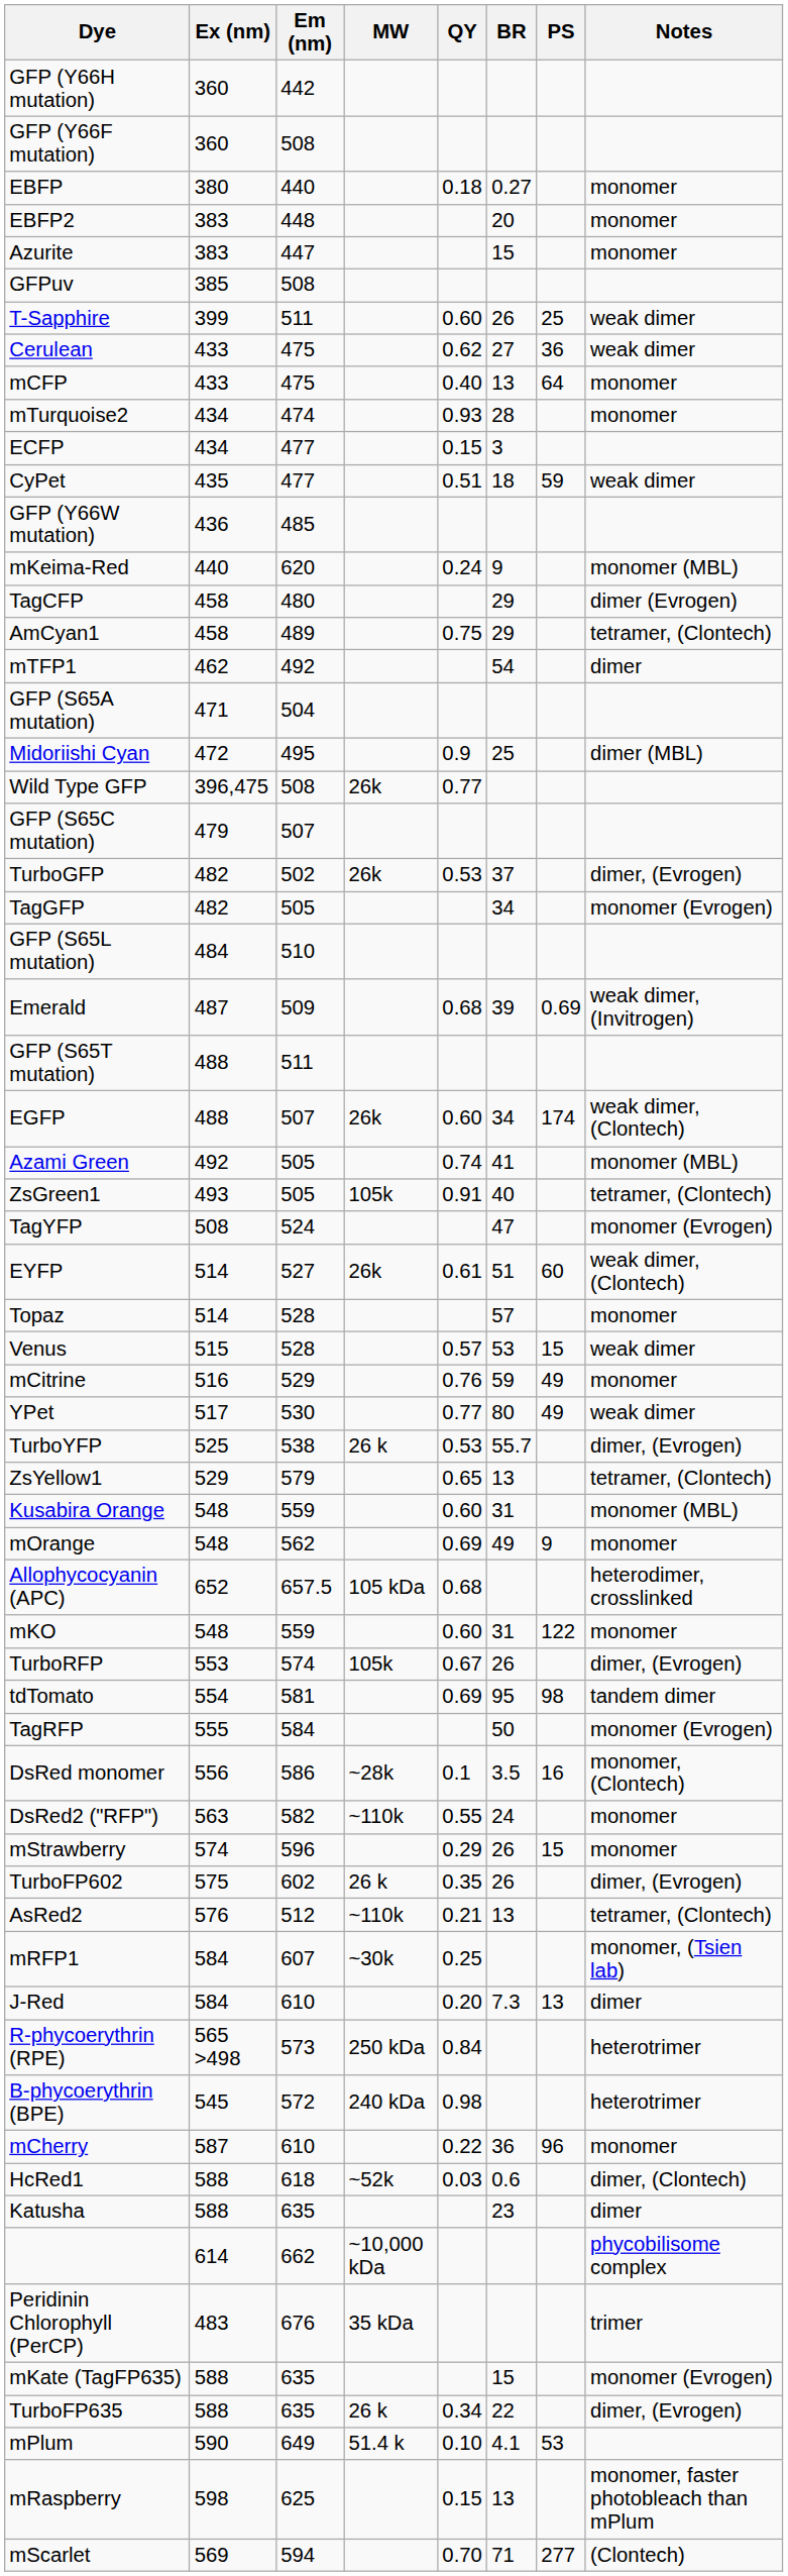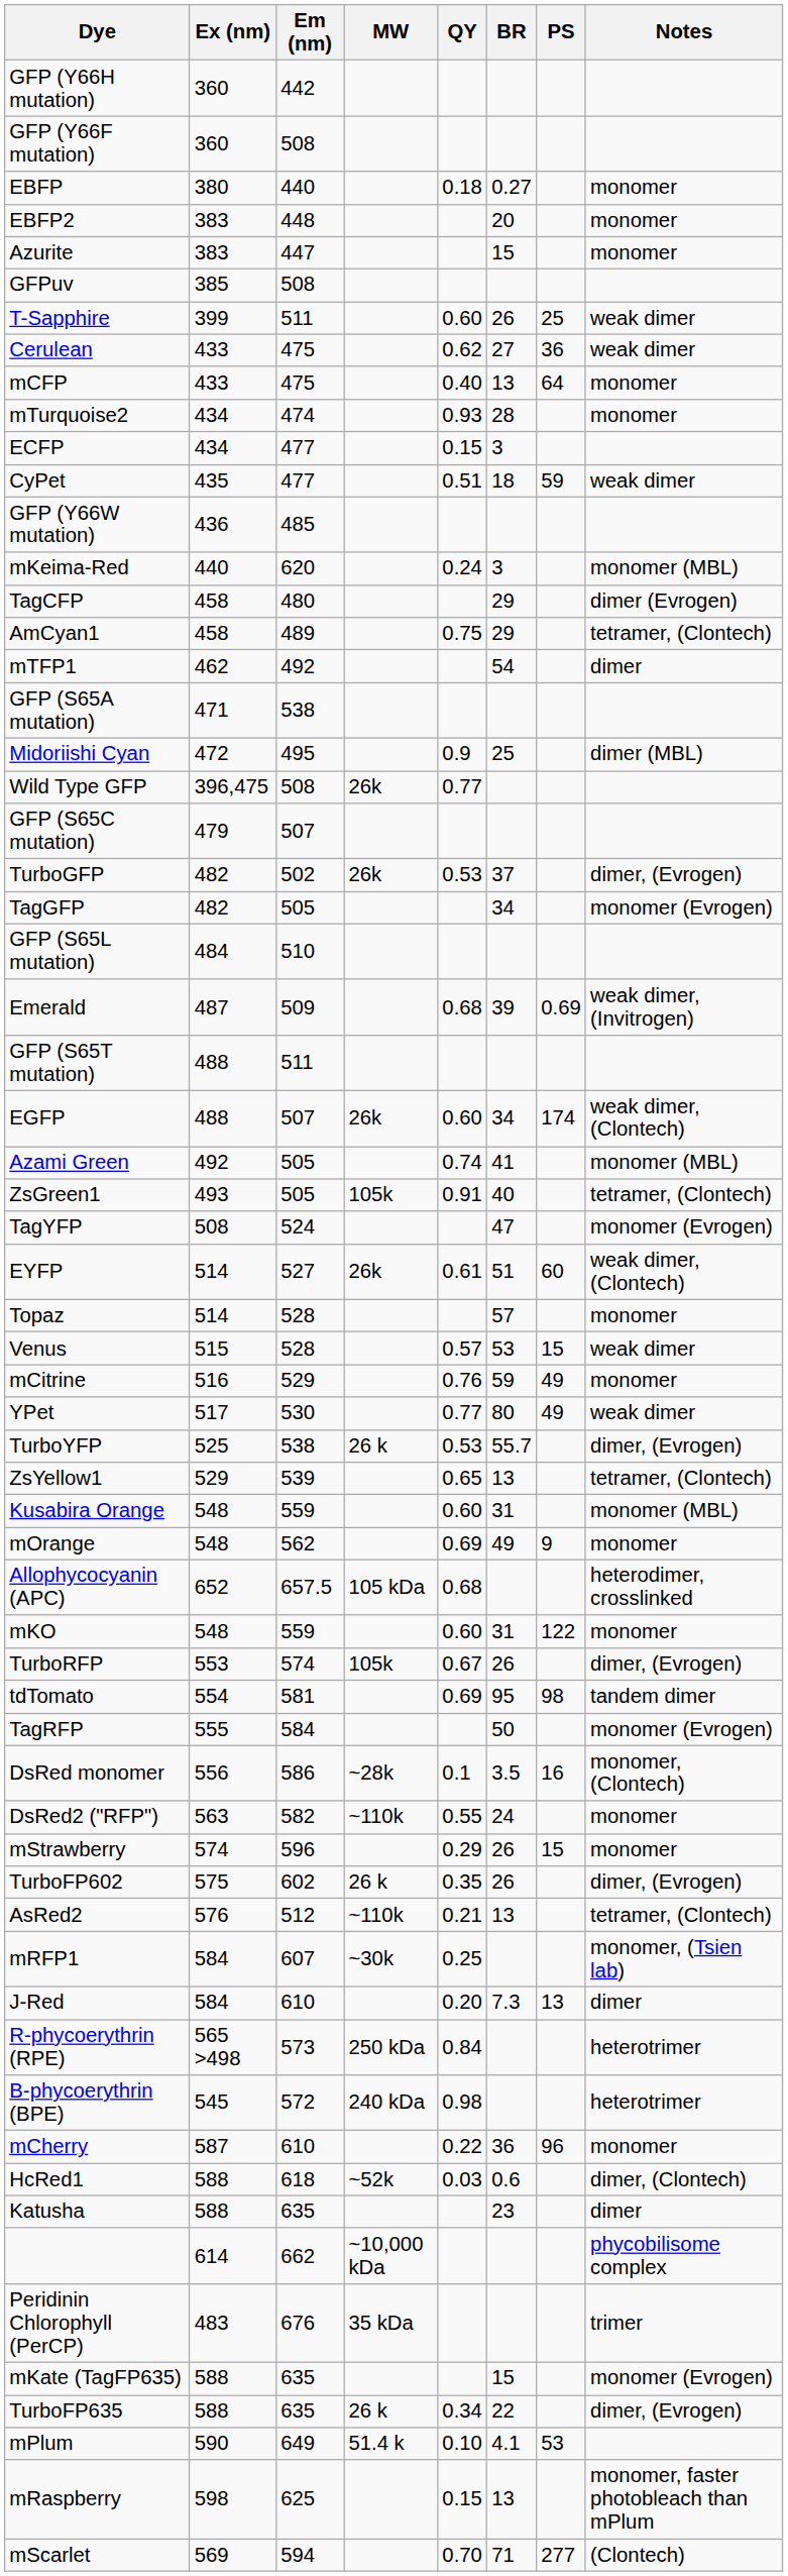 <table class="wikitable sortable">
 <tr>
 <th>Dye</th>
 <th>Ex (nm)</th>
 <th>Em (nm)</th>
 <th>MW</th>
 <th>QY</th>
 <th>BR</th>
 <th>PS</th>
 <th>Notes</th>
 </tr>
 <tr>
 <td>GFP (Y66H mutation)</td>
 <td>360</td>
 <td>442</td>
 <td></td>
 <td></td>
 <td></td>
 <td></td>
 <td></td>
 </tr>
 <tr>
 <td>GFP (Y66F mutation)</td>
 <td>360</td>
 <td>508</td>
 <td></td>
 <td></td>
 <td></td>
 <td></td>
 <td></td>
 </tr>
 <tr>
 <td>EBFP</td>
 <td>380</td>
 <td>440</td>
 <td></td>
 <td>0.18</td>
 <td>0.27</td>
 <td></td>
 <td>monomer</td>
 </tr>
 <tr>
 <td>EBFP2</td>
 <td>383</td>
 <td>448</td>
 <td></td>
 <td></td>
 <td>20</td>
 <td></td>
 <td>monomer</td>
 </tr>
 <tr>
 <td>Azurite</td>
 <td>383</td>
 <td>447</td>
 <td></td>
 <td></td>
 <td>15</td>
 <td></td>
 <td>monomer</td>
 </tr>
 <tr>
 <td>GFPuv</td>
 <td>385</td>
 <td>508</td>
 <td></td>
 <td></td>
 <td></td>
 <td></td>
 <td></td>
 </tr>
 <tr>
 <td><a href='#'>T-Sapphire</a></td>
 <td>399</td>
 <td>511</td>
 <td></td>
 <td>0.60</td>
 <td>26</td>
 <td>25</td>
 <td>weak dimer</td>
 </tr>
 <tr>
 <td><a href='#'>Cerulean</a></td>
 <td>433</td>
 <td>475</td>
 <td></td>
 <td>0.62</td>
 <td>27</td>
 <td>36</td>
 <td>weak dimer</td>
 </tr>
 <tr>
 <td>mCFP</td>
 <td>433</td>
 <td>475</td>
 <td></td>
 <td>0.40</td>
 <td>13</td>
 <td>64</td>
 <td>monomer</td>
 </tr>
 <tr>
 <td>mTurquoise2</td>
 <td>434</td>
 <td>474</td>
 <td></td>
 <td>0.93</td>
 <td>28</td>
 <td></td>
 <td>monomer</td>
 </tr>
 <tr>
 <td>ECFP</td>
 <td>434</td>
 <td>477</td>
 <td></td>
 <td>0.15</td>
 <td>3</td>
 <td></td>
 <td></td>
 </tr>
 <tr>
 <td>CyPet</td>
 <td>435</td>
 <td>477</td>
 <td></td>
 <td>0.51</td>
 <td>18</td>
 <td>59</td>
 <td>weak dimer</td>
 </tr>
 <tr>
 <td>GFP (Y66W mutation)</td>
 <td>436</td>
 <td>485</td>
 <td></td>
 <td></td>
 <td></td>
 <td></td>
 <td></td>
 </tr>
 <tr>
 <td>mKeima-Red</td>
 <td>440</td>
 <td>620</td>
 <td></td>
 <td>0.24</td>
-<td>9</td>
+<td>3</td>
 <td></td>
 <td>monomer (MBL)</td>
 </tr>
 <tr>
 <td>TagCFP</td>
 <td>458</td>
 <td>480</td>
 <td></td>
 <td></td>
 <td>29</td>
 <td></td>
 <td>dimer (Evrogen)</td>
 </tr>
 <tr>
 <td>AmCyan1</td>
 <td>458</td>
 <td>489</td>
 <td></td>
 <td>0.75</td>
 <td>29</td>
 <td></td>
 <td>tetramer, (Clontech)</td>
 </tr>
 <tr>
 <td>mTFP1</td>
 <td>462</td>
 <td>492</td>
 <td></td>
 <td></td>
 <td>54</td>
 <td></td>
 <td>dimer</td>
 </tr>
 <tr>
 <td>GFP (S65A mutation)</td>
 <td>471</td>
-<td>504</td>
+<td>538</td>
 <td></td>
 <td></td>
 <td></td>
 <td></td>
 <td></td>
 </tr>
 <tr>
 <td><a href='#'>Midoriishi Cyan</a></td>
 <td>472</td>
 <td>495</td>
 <td></td>
 <td>0.9</td>
 <td>25</td>
 <td></td>
 <td>dimer (MBL)</td>
 </tr>
 <tr>
 <td>Wild Type GFP</td>
 <td>396,475</td>
 <td>508</td>
 <td>26k</td>
 <td>0.77</td>
 <td></td>
 <td></td>
 <td></td>
 </tr>
 <tr>
 <td>GFP (S65C mutation)</td>
 <td>479</td>
 <td>507</td>
 <td></td>
 <td></td>
 <td></td>
 <td></td>
 <td></td>
 </tr>
 <tr>
 <td>TurboGFP</td>
 <td>482</td>
 <td>502</td>
 <td>26k</td>
 <td>0.53</td>
 <td>37</td>
 <td></td>
 <td>dimer, (Evrogen)</td>
 </tr>
 <tr>
 <td>TagGFP</td>
 <td>482</td>
 <td>505</td>
 <td></td>
 <td></td>
 <td>34</td>
 <td></td>
 <td>monomer (Evrogen)</td>
 </tr>
 <tr>
 <td>GFP (S65L mutation)</td>
 <td>484</td>
 <td>510</td>
 <td></td>
 <td></td>
 <td></td>
 <td></td>
 <td></td>
 </tr>
 <tr>
 <td>Emerald</td>
 <td>487</td>
 <td>509</td>
 <td></td>
 <td>0.68</td>
 <td>39</td>
 <td>0.69</td>
 <td>weak dimer, (Invitrogen)</td>
 </tr>
 <tr>
 <td>GFP (S65T mutation)</td>
 <td>488</td>
 <td>511</td>
 <td></td>
 <td></td>
 <td></td>
 <td></td>
 <td></td>
 </tr>
 <tr>
 <td>EGFP</td>
 <td>488</td>
 <td>507</td>
 <td>26k</td>
 <td>0.60</td>
 <td>34</td>
 <td>174</td>
 <td>weak dimer, (Clontech)</td>
 </tr>
 <tr>
 <td><a href='#'>Azami Green</a></td>
 <td>492</td>
 <td>505</td>
 <td></td>
 <td>0.74</td>
 <td>41</td>
 <td></td>
 <td>monomer (MBL)</td>
 </tr>
 <tr>
 <td>ZsGreen1</td>
 <td>493</td>
 <td>505</td>
 <td>105k</td>
 <td>0.91</td>
 <td>40</td>
 <td></td>
 <td>tetramer, (Clontech)</td>
 </tr>
 <tr>
 <td>TagYFP</td>
 <td>508</td>
 <td>524</td>
 <td></td>
 <td></td>
 <td>47</td>
 <td></td>
 <td>monomer (Evrogen)</td>
 </tr>
 <tr>
 <td>EYFP</td>
 <td>514</td>
 <td>527</td>
 <td>26k</td>
 <td>0.61</td>
 <td>51</td>
 <td>60</td>
 <td>weak dimer, (Clontech)</td>
 </tr>
 <tr>
 <td>Topaz</td>
 <td>514</td>
 <td>528</td>
 <td></td>
 <td></td>
 <td>57</td>
 <td></td>
 <td>monomer</td>
 </tr>
 <tr>
 <td>Venus</td>
 <td>515</td>
 <td>528</td>
 <td></td>
 <td>0.57</td>
 <td>53</td>
 <td>15</td>
 <td>weak dimer</td>
 </tr>
 <tr>
 <td>mCitrine</td>
 <td>516</td>
 <td>529</td>
 <td></td>
 <td>0.76</td>
 <td>59</td>
 <td>49</td>
 <td>monomer</td>
 </tr>
 <tr>
 <td>YPet</td>
 <td>517</td>
 <td>530</td>
 <td></td>
 <td>0.77</td>
 <td>80</td>
 <td>49</td>
 <td>weak dimer</td>
 </tr>
 <tr>
 <td>TurboYFP</td>
 <td>525</td>
 <td>538</td>
 <td>26 k</td>
 <td>0.53</td>
 <td>55.7</td>
 <td></td>
 <td>dimer, (Evrogen)</td>
 </tr>
 <tr>
 <td>ZsYellow1</td>
 <td>529</td>
-<td>579</td>
+<td>539</td>
 <td></td>
 <td>0.65</td>
 <td>13</td>
 <td></td>
 <td>tetramer, (Clontech)</td>
 </tr>
 <tr>
 <td><a href='#'>Kusabira Orange</a></td>
 <td>548</td>
 <td>559</td>
 <td></td>
 <td>0.60</td>
 <td>31</td>
 <td></td>
 <td>monomer (MBL)</td>
 </tr>
 <tr>
 <td>mOrange</td>
 <td>548</td>
 <td>562</td>
 <td></td>
 <td>0.69</td>
 <td>49</td>
 <td>9</td>
 <td>monomer</td>
 </tr>
 <tr>
 <td><a href='#'>Allophycocyanin</a> (APC)</td>
 <td>652</td>
 <td>657.5</td>
 <td>105 kDa</td>
 <td>0.68</td>
 <td></td>
 <td></td>
 <td>heterodimer, crosslinked</td>
 </tr>
 <tr>
 <td>mKO</td>
 <td>548</td>
 <td>559</td>
 <td></td>
 <td>0.60</td>
 <td>31</td>
 <td>122</td>
 <td>monomer</td>
 </tr>
 <tr>
 <td>TurboRFP</td>
 <td>553</td>
 <td>574</td>
 <td>105k</td>
 <td>0.67</td>
 <td>26</td>
 <td></td>
 <td>dimer, (Evrogen)</td>
 </tr>
 <tr>
 <td>tdTomato</td>
 <td>554</td>
 <td>581</td>
 <td></td>
 <td>0.69</td>
 <td>95</td>
 <td>98</td>
 <td>tandem dimer</td>
 </tr>
 <tr>
 <td>TagRFP</td>
 <td>555</td>
 <td>584</td>
 <td></td>
 <td></td>
 <td>50</td>
 <td></td>
 <td>monomer (Evrogen)</td>
 </tr>
 <tr>
 <td>DsRed monomer</td>
 <td>556</td>
 <td>586</td>
 <td>~28k</td>
 <td>0.1</td>
 <td>3.5</td>
 <td>16</td>
 <td>monomer, (Clontech)</td>
 </tr>
 <tr>
 <td>DsRed2 ("RFP")</td>
 <td>563</td>
 <td>582</td>
 <td>~110k</td>
 <td>0.55</td>
 <td>24</td>
 <td></td>
 <td>monomer</td>
 </tr>
 <tr>
 <td>mStrawberry</td>
 <td>574</td>
 <td>596</td>
 <td></td>
 <td>0.29</td>
 <td>26</td>
 <td>15</td>
 <td>monomer</td>
 </tr>
 <tr>
 <td>TurboFP602</td>
 <td>575</td>
 <td>602</td>
 <td>26 k</td>
 <td>0.35</td>
 <td>26</td>
 <td></td>
 <td>dimer, (Evrogen)</td>
 </tr>
 <tr>
 <td>AsRed2</td>
 <td>576</td>
 <td>512</td>
 <td>~110k</td>
 <td>0.21</td>
 <td>13</td>
 <td></td>
 <td>tetramer, (Clontech)</td>
 </tr>
 <tr>
 <td>mRFP1</td>
 <td>584</td>
 <td>607</td>
 <td>~30k</td>
 <td>0.25</td>
 <td></td>
 <td></td>
 <td>monomer, (<a href='#'>Tsien lab</a>)</td>
 </tr>
 <tr>
 <td>J-Red</td>
 <td>584</td>
 <td>610</td>
 <td></td>
 <td>0.20</td>
 <td>7.3</td>
 <td>13</td>
 <td>dimer</td>
 </tr>
 <tr>
 <td><a href='#'>R-phycoerythrin</a> (RPE)</td>
 <td>565 >498</td>
 <td>573</td>
 <td>250 kDa</td>
 <td>0.84</td>
 <td></td>
 <td></td>
 <td>heterotrimer</td>
 </tr>
 <tr>
 <td><a href='#'>B-phycoerythrin</a> (BPE)</td>
 <td>545</td>
 <td>572</td>
 <td>240 kDa</td>
 <td>0.98</td>
 <td></td>
 <td></td>
 <td>heterotrimer</td>
 </tr>
 <tr>
 <td><a href='#'>mCherry</a></td>
 <td>587</td>
 <td>610</td>
 <td></td>
 <td>0.22</td>
 <td>36</td>
 <td>96</td>
 <td>monomer</td>
 </tr>
 <tr>
 <td>HcRed1</td>
 <td>588</td>
 <td>618</td>
 <td>~52k</td>
 <td>0.03</td>
 <td>0.6</td>
 <td></td>
 <td>dimer, (Clontech)</td>
 </tr>
 <tr>
 <td>Katusha</td>
 <td>588</td>
 <td>635</td>
 <td></td>
 <td></td>
 <td>23</td>
 <td></td>
 <td>dimer</td>
 </tr>
 <tr>
 <td></td>
 <td>614</td>
 <td>662</td>
 <td>~10,000 kDa</td>
 <td></td>
 <td></td>
 <td></td>
 <td><a href='#'>phycobilisome</a> complex</td>
 </tr>
 <tr>
 <td>Peridinin Chlorophyll (PerCP)</td>
 <td>483</td>
 <td>676</td>
 <td>35 kDa</td>
 <td></td>
 <td></td>
 <td></td>
 <td>trimer</td>
 </tr>
 <tr>
 <td>mKate (TagFP635)</td>
 <td>588</td>
 <td>635</td>
 <td></td>
 <td></td>
 <td>15</td>
 <td></td>
 <td>monomer (Evrogen)</td>
 </tr>
 <tr>
 <td>TurboFP635</td>
 <td>588</td>
 <td>635</td>
 <td>26 k</td>
 <td>0.34</td>
 <td>22</td>
 <td></td>
 <td>dimer, (Evrogen)</td>
 </tr>
 <tr>
 <td>mPlum</td>
 <td>590</td>
 <td>649</td>
 <td>51.4 k</td>
 <td>0.10</td>
 <td>4.1</td>
 <td>53</td>
 <td></td>
 </tr>
 <tr>
 <td>mRaspberry</td>
 <td>598</td>
 <td>625</td>
 <td></td>
 <td>0.15</td>
 <td>13</td>
 <td></td>
 <td>monomer, faster photobleach than mPlum</td>
 </tr>
 <tr>
 <td>mScarlet</td>
 <td>569</td>
 <td>594</td>
 <td></td>
 <td>0.70</td>
 <td>71</td>
 <td>277</td>
 <td>(Clontech)</td>
 </tr>
 </table>
